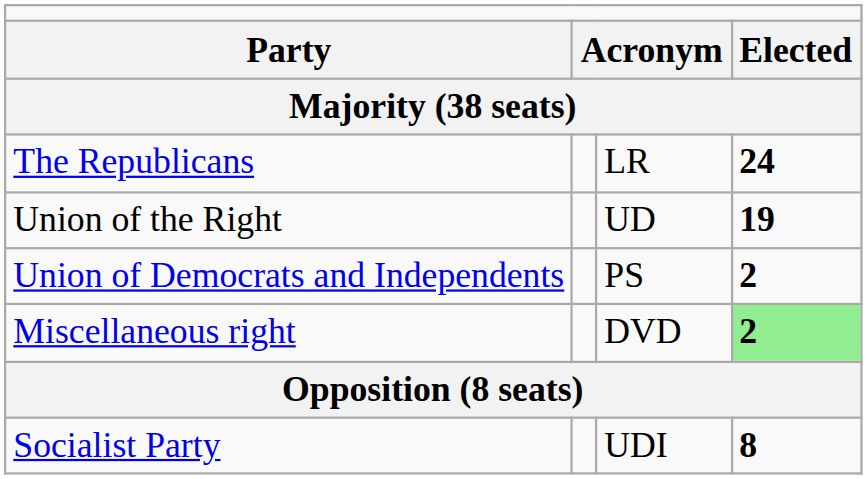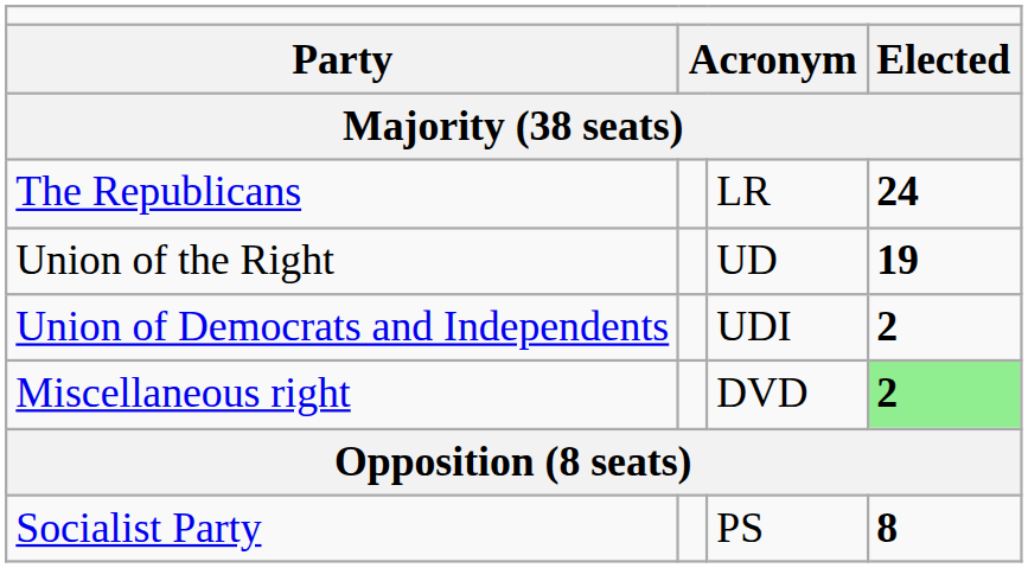 <table class="wikitable">
 <tr>
 <td colspan="4"></td>
 </tr>
 <tr>
 <th>Party</th>
 <th colspan="2">Acronym</th>
 <th>Elected</th>
 </tr>
 <tr>
 <th colspan="4"><strong>Majority</strong> (38 seats)</th>
 </tr>
 <tr>
 <td><a href='#'>The Republicans</a></td>
 <td></td>
 <td>LR</td>
 <td><strong>24</strong></td>
 </tr>
 <tr>
 <td>Union of the Right</td>
 <td></td>
 <td>UD</td>
 <td><strong>19</strong></td>
 </tr>
 <tr>
 <td><a href='#'>Union of Democrats and Independents</a></td>
 <td></td>
-<td>PS</td>
+<td>UDI</td>
 <td><strong>2</strong></td>
 </tr>
 <tr>
 <td><a href='#'>Miscellaneous right</a></td>
 <td></td>
 <td>DVD</td>
 <td style="background: lightgreen;"><strong>2</strong></td>
 </tr>
 <tr>
 <th colspan="4"><strong>Opposition</strong> (8 seats)</th>
 </tr>
 <tr>
 <td><a href='#'>Socialist Party</a></td>
 <td></td>
-<td>UDI</td>
+<td>PS</td>
 <td><strong>8</strong></td>
 </tr>
 </table>
